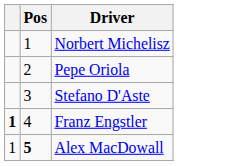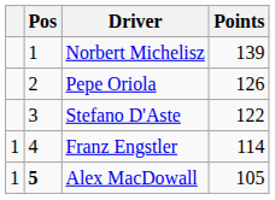 <table class="wikitable" style="font-size: 95%;">
 <tr>
 <th></th>
 <th>Pos</th>
 <th>Driver</th>
+<th>Points</th>
 </tr>
 <tr>
 <td align="left"></td>
 <td>1</td>
 <td> <a href='#'>Norbert Michelisz</a></td>
+<td align="right">139</td>
 </tr>
 <tr>
 <td align="left"></td>
 <td>2</td>
 <td> <a href='#'>Pepe Oriola</a></td>
+<td align="right">126</td>
 </tr>
 <tr>
 <td align="left"></td>
 <td>3</td>
 <td> <a href='#'>Stefano D'Aste</a></td>
+<td align="right">122</td>
 </tr>
 <tr>
-<td align="left"><strong> 1</strong></td>
+<td align="left"> 1</td>
 <td>4</td>
 <td> <a href='#'>Franz Engstler</a></td>
+<td align="right">114</td>
 </tr>
 <tr>
 <td align="left"> 1</td>
 <td><strong>5</strong></td>
 <td> <a href='#'>Alex MacDowall</a></td>
+<td align="right">105</td>
 </tr>
 </table>
